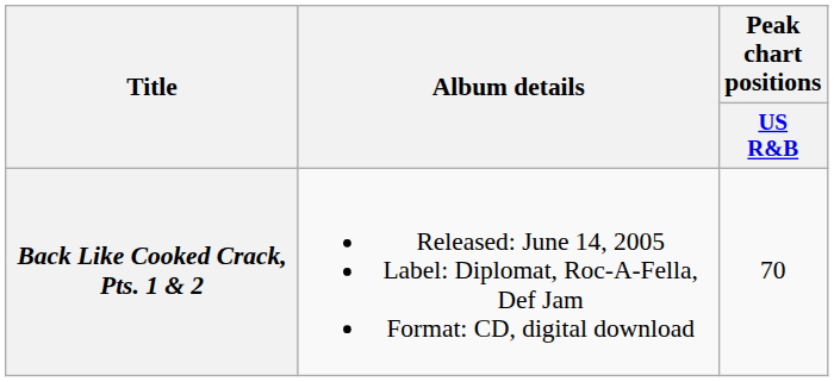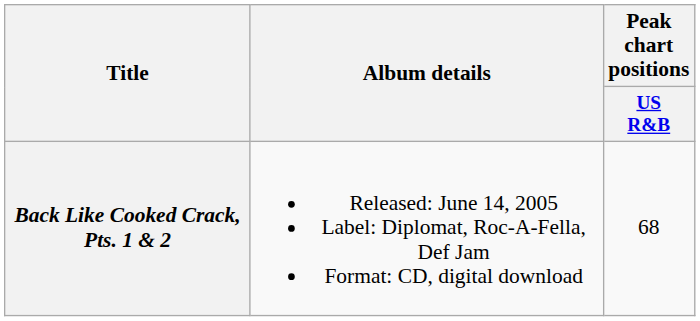 <table class="wikitable plainrowheaders" style="text-align:center;">
 <tr>
 <th scope="col" rowspan="2" style="width:11em;">Title</th>
 <th scope="col" rowspan="2" style="width:16em;">Album details</th>
 <th scope="col">Peak chart positions</th>
 </tr>
 <tr>
 <th style="width:3em;font-size:90%;"><a href='#'>US<br>R&B</a><br></th>
 </tr>
 <tr>
 <th scope="row"><em>Back Like Cooked Crack, Pts. 1 & 2</em></th>
 <td><br><ul><li>Released: June 14, 2005</li><li>Label: Diplomat, Roc-A-Fella, Def Jam</li><li>Format: CD, digital download</li></ul></td>
-<td>70</td>
+<td>68</td>
 </tr>
 </table>
